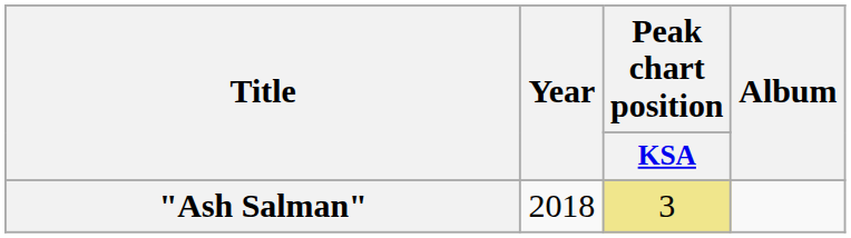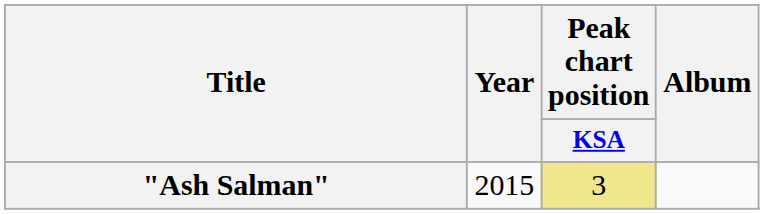 <table class="wikitable plainrowheaders" style="text-align:center;">
 <tr>
 <th scope="col" rowspan="2" style="width:15em;">Title</th>
 <th scope="col" rowspan="2" style="width:1em;">Year</th>
 <th>Peak chart position</th>
 <th scope="col" rowspan="2">Album</th>
 </tr>
 <tr>
 <th scope="col" style="width:3em;font-size:85%;"><a href='#'>KSA</a><br></th>
 </tr>
 <tr>
 <th scope="row">"Ash Salman"<br></th>
-<td>2018</td>
+<td>2015</td>
 <td style="background: khaki;">3</td>
 <td></td>
 </tr>
 </table>
